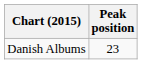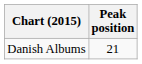 <table class="wikitable plainrowheaders" style="text-align:center">
 <tr>
 <th scope="col">Chart (2015)</th>
 <th scope="col">Peak<br>position</th>
 </tr>
 <tr>
 <td>Danish Albums</td>
-<td>23</td>
+<td>21</td>
 </tr>
 </table>
